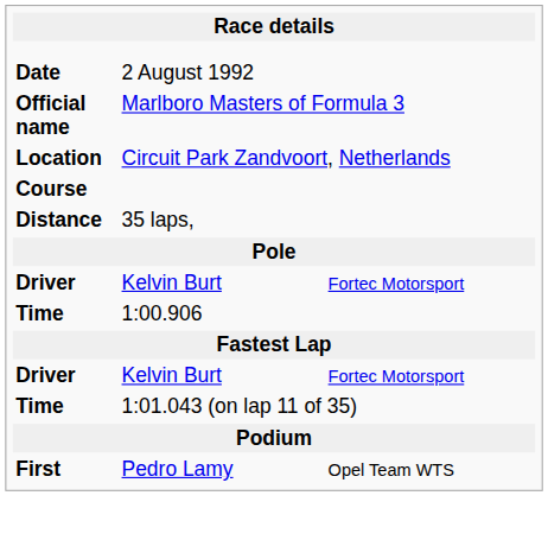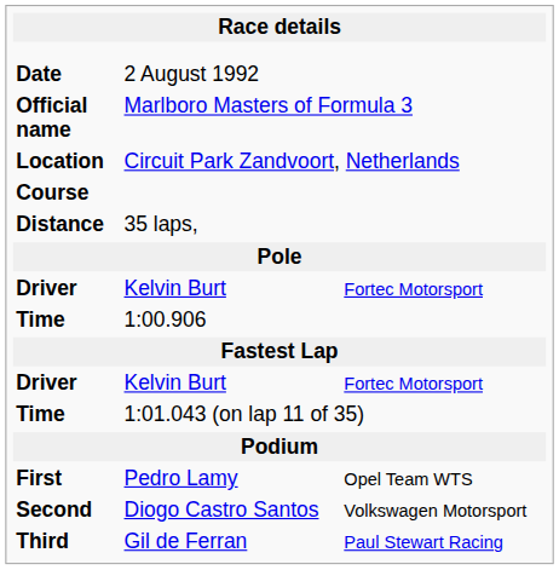 <table class="infobox" align="right" cellpadding="2" style="float:right; width: 26em; ">
 <tr>
 <th colspan="3" style="background:#efefef;">Race details</th>
 </tr>
 <tr>
 <td colspan="3" style="text-align:center;"></td>
 </tr>
 <tr>
 <td colspan="3" style="text-align:center;"></td>
 </tr>
 <tr>
 <td style="width: 20%;"><strong>Date</strong></td>
 <td>2 August 1992</td>
 </tr>
 <tr>
 <td><strong>Official name</strong></td>
 <td colspan=2><a href='#'>Marlboro Masters of Formula 3</a></td>
 </tr>
 <tr>
 <td><strong>Location</strong></td>
 <td colspan=2><a href='#'>Circuit Park Zandvoort</a>, <a href='#'>Netherlands</a></td>
 </tr>
 <tr>
 <td><strong>Course</strong></td>
 <td colspan=2></td>
 </tr>
 <tr>
 <td><strong>Distance</strong></td>
 <td colspan=2>35 laps, </td>
 </tr>
 <tr>
 <th colspan="3" style="background:#efefef;">Pole</th>
 </tr>
 <tr>
 <td><strong>Driver</strong></td>
 <td> <a href='#'>Kelvin Burt</a></td>
 <td><small><a href='#'>Fortec Motorsport</a></small></td>
 </tr>
 <tr>
 <td><strong>Time</strong></td>
 <td colspan=2>1:00.906</td>
 </tr>
 <tr>
 <th colspan="3" style="background:#efefef;">Fastest Lap</th>
 </tr>
 <tr>
 <td><strong>Driver</strong></td>
 <td> <a href='#'>Kelvin Burt</a></td>
 <td><small><a href='#'>Fortec Motorsport</a></small></td>
 </tr>
 <tr>
 <td><strong>Time</strong></td>
 <td colspan=2>1:01.043 (on lap 11 of 35)</td>
 </tr>
 <tr>
 <th colspan="3" style="background:#efefef;">Podium</th>
 </tr>
 <tr>
 <td><strong>First</strong></td>
 <td> <a href='#'>Pedro Lamy</a></td>
 <td><small>Opel Team WTS</small></td>
 </tr>
+<tr>
+<td><strong>Second</strong></td>
+<td> <a href='#'>Diogo Castro Santos</a></td>
+<td><small>Volkswagen Motorsport</small></td>
+</tr>
+<tr>
+<td><strong>Third</strong></td>
+<td> <a href='#'>Gil de Ferran</a></td>
+<td><small><a href='#'>Paul Stewart Racing</a></small></td>
+</tr>
 </table>
